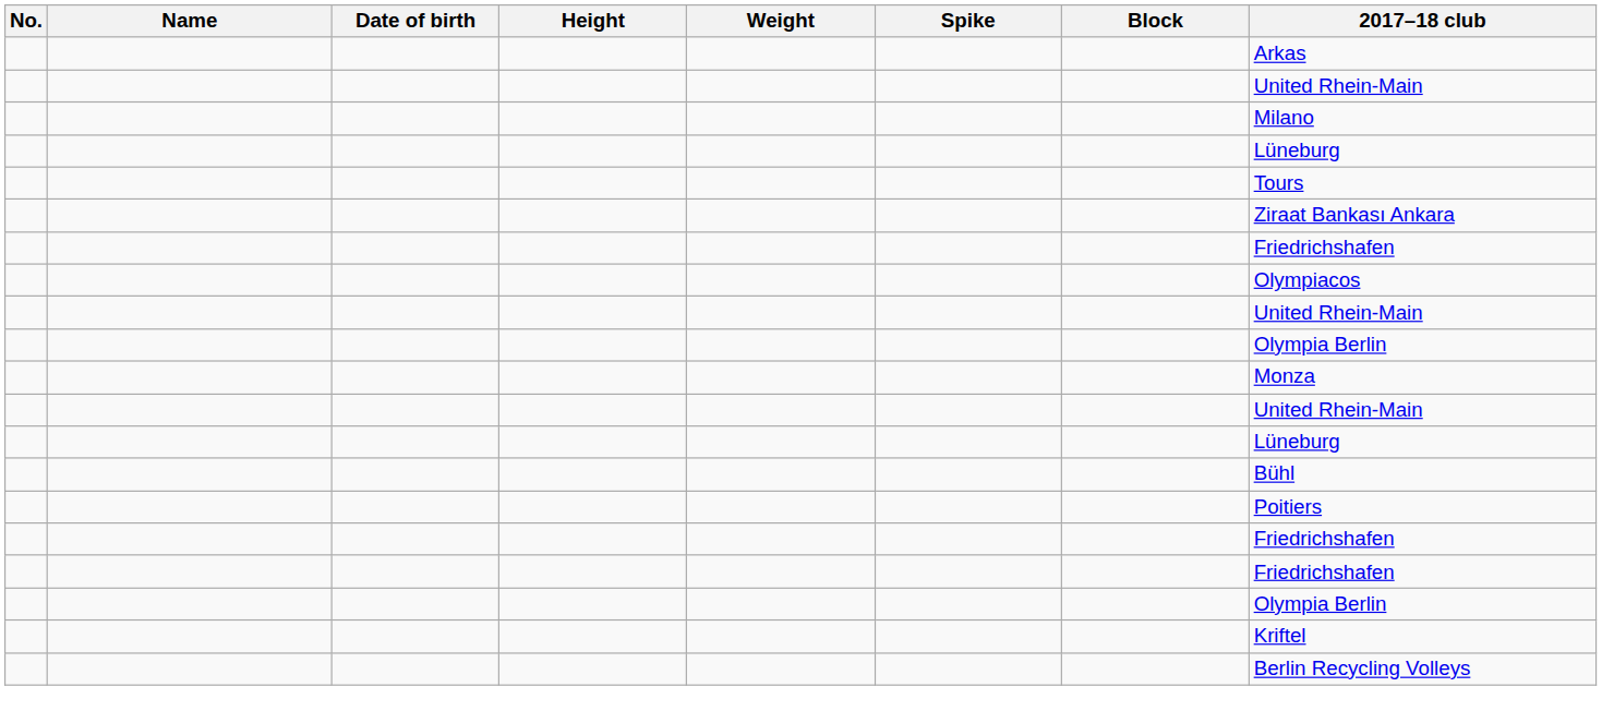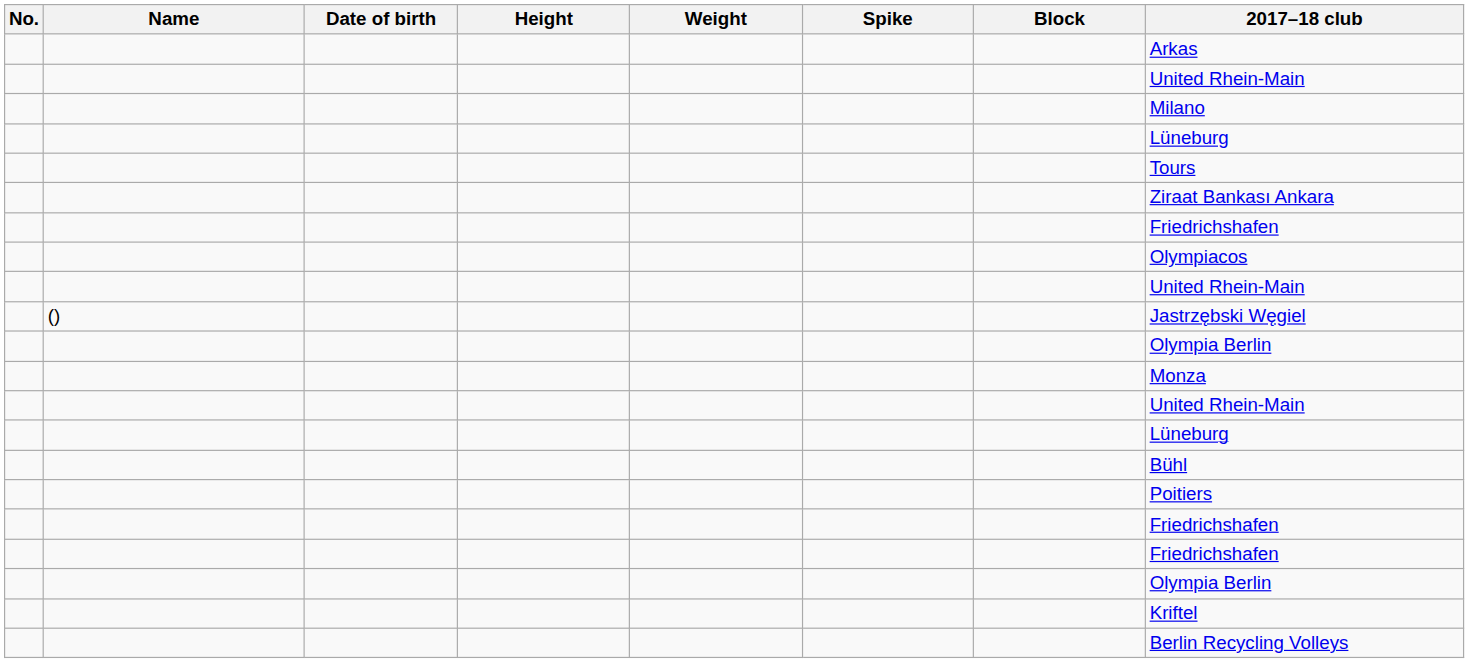 <table class="wikitable sortable" style="font-size:100%; text-align:center;">
 <tr>
 <th>No.</th>
 <th style="width:14em">Name</th>
 <th style="width:8em">Date of birth</th>
 <th style="width:9em">Height</th>
 <th style="width:9em">Weight</th>
 <th style="width:9em">Spike</th>
 <th style="width:9em">Block</th>
 <th style="width:17em">2017–18 club</th>
 </tr>
 <tr>
 <td></td>
 <td style="text-align:left;"></td>
 <td style="text-align:right;"></td>
 <td></td>
 <td></td>
 <td></td>
 <td></td>
 <td style="text-align:left;"> <a href='#'>Arkas</a></td>
 </tr>
 <tr>
 <td></td>
 <td style="text-align:left;"></td>
 <td style="text-align:right;"></td>
 <td></td>
 <td></td>
 <td></td>
 <td></td>
 <td style="text-align:left;"> <a href='#'>United Rhein-Main</a></td>
 </tr>
 <tr>
 <td></td>
 <td style="text-align:left;"></td>
 <td style="text-align:right;"></td>
 <td></td>
 <td></td>
 <td></td>
 <td></td>
 <td style="text-align:left;"> <a href='#'>Milano</a></td>
 </tr>
 <tr>
 <td></td>
 <td style="text-align:left;"></td>
 <td style="text-align:right;"></td>
 <td></td>
 <td></td>
 <td></td>
 <td></td>
 <td style="text-align:left;"> <a href='#'>Lüneburg</a></td>
 </tr>
 <tr>
 <td></td>
 <td style="text-align:left;"></td>
 <td style="text-align:right;"></td>
 <td></td>
 <td></td>
 <td></td>
 <td></td>
 <td style="text-align:left;"> <a href='#'>Tours</a></td>
 </tr>
 <tr>
 <td></td>
 <td style="text-align:left;"></td>
 <td style="text-align:right;"></td>
 <td></td>
 <td></td>
 <td></td>
 <td></td>
 <td style="text-align:left;"> <a href='#'>Ziraat Bankası Ankara</a></td>
 </tr>
 <tr>
 <td></td>
 <td style="text-align:left;"></td>
 <td style="text-align:right;"></td>
 <td></td>
 <td></td>
 <td></td>
 <td></td>
 <td style="text-align:left;"> <a href='#'>Friedrichshafen</a></td>
 </tr>
 <tr>
 <td></td>
 <td style="text-align:left;"></td>
 <td style="text-align:right;"></td>
 <td></td>
 <td></td>
 <td></td>
 <td></td>
 <td style="text-align:left;"> <a href='#'>Olympiacos</a></td>
 </tr>
 <tr>
 <td></td>
 <td style="text-align:left;"></td>
 <td style="text-align:right;"></td>
 <td></td>
 <td></td>
 <td></td>
 <td></td>
 <td style="text-align:left;"> <a href='#'>United Rhein-Main</a></td>
+</tr>
+<tr>
+<td></td>
+<td style="text-align:left;"> ()</td>
+<td style="text-align:right;"></td>
+<td></td>
+<td></td>
+<td></td>
+<td></td>
+<td style="text-align:left;"> <a href='#'>Jastrzębski Węgiel</a></td>
 </tr>
 <tr>
 <td></td>
 <td style="text-align:left;"></td>
 <td style="text-align:right;"></td>
 <td></td>
 <td></td>
 <td></td>
 <td></td>
 <td style="text-align:left;"> <a href='#'>Olympia Berlin</a></td>
 </tr>
 <tr>
 <td></td>
 <td style="text-align:left;"></td>
 <td style="text-align:right;"></td>
 <td></td>
 <td></td>
 <td></td>
 <td></td>
 <td style="text-align:left;"> <a href='#'>Monza</a></td>
 </tr>
 <tr>
 <td></td>
 <td style="text-align:left;"></td>
 <td style="text-align:right;"></td>
 <td></td>
 <td></td>
 <td></td>
 <td></td>
 <td style="text-align:left;"> <a href='#'>United Rhein-Main</a></td>
 </tr>
 <tr>
 <td></td>
 <td style="text-align:left;"></td>
 <td style="text-align:right;"></td>
 <td></td>
 <td></td>
 <td></td>
 <td></td>
 <td style="text-align:left;"> <a href='#'>Lüneburg</a></td>
 </tr>
 <tr>
 <td></td>
 <td style="text-align:left;"></td>
 <td style="text-align:right;"></td>
 <td></td>
 <td></td>
 <td></td>
 <td></td>
 <td style="text-align:left;"> <a href='#'>Bühl</a></td>
 </tr>
 <tr>
 <td></td>
 <td style="text-align:left;"></td>
 <td style="text-align:right;"></td>
 <td></td>
 <td></td>
 <td></td>
 <td></td>
 <td style="text-align:left;"> <a href='#'>Poitiers</a></td>
 </tr>
 <tr>
 <td></td>
 <td style="text-align:left;"></td>
 <td style="text-align:right;"></td>
 <td></td>
 <td></td>
 <td></td>
 <td></td>
 <td style="text-align:left;"> <a href='#'>Friedrichshafen</a></td>
 </tr>
 <tr>
 <td></td>
 <td style="text-align:left;"></td>
 <td style="text-align:right;"></td>
 <td></td>
 <td></td>
 <td></td>
 <td></td>
 <td style="text-align:left;"> <a href='#'>Friedrichshafen</a></td>
 </tr>
 <tr>
 <td></td>
 <td style="text-align:left;"></td>
 <td style="text-align:right;"></td>
 <td></td>
 <td></td>
 <td></td>
 <td></td>
 <td style="text-align:left;"> <a href='#'>Olympia Berlin</a></td>
 </tr>
 <tr>
 <td></td>
 <td style="text-align:left;"></td>
 <td style="text-align:right;"></td>
 <td></td>
 <td></td>
 <td></td>
 <td></td>
 <td style="text-align:left;"> <a href='#'>Kriftel</a></td>
 </tr>
 <tr>
 <td></td>
 <td style="text-align:left;"></td>
 <td style="text-align:right;"></td>
 <td></td>
 <td></td>
 <td></td>
 <td></td>
 <td style="text-align:left;"> <a href='#'>Berlin Recycling Volleys</a></td>
 </tr>
 </table>
